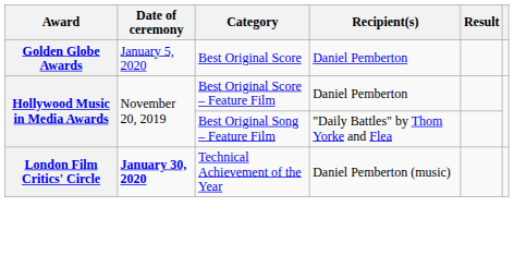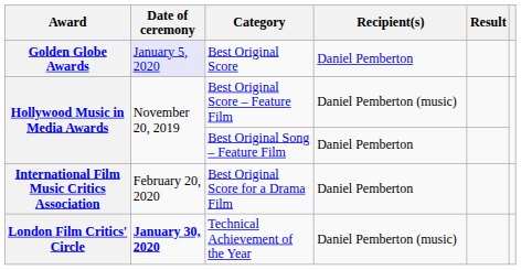 <table class="wikitable sortable plainrowheaders" style="width: 99%;">
 <tr>
 <th scope="col">Award</th>
 <th scope="col">Date of ceremony</th>
 <th scope="col">Category</th>
 <th scope="col" style="width:30%;">Recipient(s)</th>
 <th scope="col">Result</th>
 <th scope="col" class="unsortable"></th>
 </tr>
 <tr>
 <th scope="row"><a href='#'>Golden Globe Awards</a></th>
-<td><a href='#'>January 5, 2020</a></td>
+<td style="background: lavender;"><a href='#'>January 5, 2020</a></td>
 <td><a href='#'>Best Original Score</a></td>
 <td><a href='#'>Daniel Pemberton</a></td>
 <td></td>
 <td align="center"><br><br></td>
 </tr>
 <tr>
 <th scope="row" rowspan="2"><a href='#'>Hollywood Music in Media Awards</a></th>
 <td rowspan="2">November 20, 2019</td>
 <td><a href='#'>Best Original Score – Feature Film</a></td>
-<td>Daniel Pemberton</td>
+<td Daniel Pemberton >Daniel Pemberton (music)</td>
 <td></td>
 <td align="center" rowspan="2"></td>
 </tr>
 <tr>
 <td><a href='#'>Best Original Song – Feature Film</a></td>
-<td>"Daily Battles" by <a href='#'>Thom Yorke</a> and <a href='#'>Flea</a></td>
+<td>Daniel Pemberton</td>
 <td></td>
+</tr>
+<tr>
+<th scope="row"><a href='#'>International Film Music Critics Association</a></th>
+<td>February 20, 2020</td>
+<td><a href='#'>Best Original Score for a Drama Film</a></td>
+<td Daniel Pemberton>Daniel Pemberton</td>
+<td></td>
+<td align="center"><br></td>
 </tr>
 <tr>
 <th scope="row"><a href='#'>London Film Critics' Circle</a></th>
 <td><strong><a href='#'>January 30, 2020</a></strong></td>
 <td><a href='#'>Technical Achievement of the Year</a></td>
 <td Daniel Pemberton >Daniel Pemberton (music)</td>
 <td></td>
 <td align="center"></td>
 </tr>
 </table>
